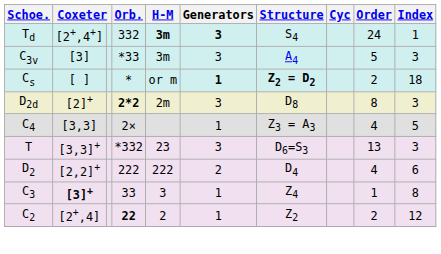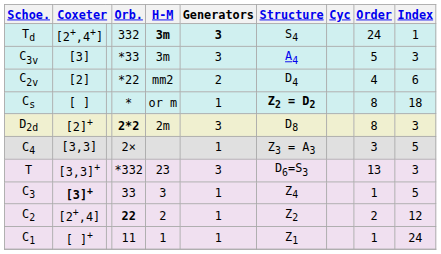 <table class="wikitable sortable">
 <tr>
 <th><a href='#'>Schoe.</a></th>
 <th colspan=2><a href='#'>Coxeter</a></th>
 <th><a href='#'>Orb.</a></th>
 <th><a href='#'>H-M</a></th>
 <th>Generators</th>
 <th><a href='#'>Structure</a></th>
 <th><a href='#'>Cyc</a></th>
 <th><a href='#'>Order</a></th>
 <th><a href='#'>Index</a></th>
 </tr>
 <tr align=center BGCOLOR="#d0f0f0">
 <td>T<sub>d</sub></td>
 <td>[2<sup>+</sup>,4<sup>+</sup>]</td>
 <td></td>
 <td>332</td>
 <td><strong>3m</strong></td>
 <td><strong>3</strong></td>
 <td>S<sub>4</sub></td>
 <td></td>
 <td>24</td>
 <td>1</td>
 </tr>
 <tr align=center BGCOLOR="#d0f0f0">
 <td>C<sub>3v</sub></td>
 <td>[3]</td>
 <td></td>
 <td>*33</td>
 <td>3m</td>
 <td>3</td>
 <td><a href='#'>A<sub>4</sub></a></td>
 <td></td>
 <td>5</td>
 <td>3</td>
 </tr>
 <tr align=center BGCOLOR="#d0f0f0">
+<td>C<sub>2v</sub></td>
+<td>[2]</td>
+<td></td>
+<td>*22</td>
+<td>mm2</td>
+<td>2</td>
+<td>D<sub>4</sub></td>
+<td></td>
+<td>4</td>
+<td>6</td>
+</tr>
+<tr align=center BGCOLOR="#d0f0f0">
 <td>C<sub>s</sub></td>
 <td>[ ]</td>
 <td></td>
 <td>*</td>
 <td> or m</td>
-<td><strong>1</strong></td>
+<td>1</td>
 <td><strong>Z<sub>2</sub> = D<sub>2</sub></strong></td>
 <td></td>
-<td>2</td>
+<td>8</td>
 <td>18</td>
 </tr>
 <tr align=center BGCOLOR="#f0f0d0">
 <td>D<sub>2d</sub></td>
 <td>[2]<sup>+</sup></td>
 <td></td>
 <td><strong>2*2</strong></td>
 <td>2m</td>
 <td>3</td>
 <td>D<sub>8</sub></td>
 <td></td>
 <td>8</td>
 <td>3</td>
 </tr>
 <tr align=center BGCOLOR="#e0e0e0">
 <td>C<sub>4</sub></td>
 <td>[3,3]</td>
 <td></td>
 <td>2×</td>
 <td></td>
 <td>1</td>
 <td>Z<sub>3</sub> = A<sub>3</sub></td>
 <td></td>
-<td>4</td>
+<td>3</td>
 <td>5</td>
 </tr>
 <tr align=center BGCOLOR="#f0e0f0">
 <td>T</td>
 <td>[3,3]<sup>+</sup></td>
 <td></td>
 <td>*332</td>
 <td>23</td>
 <td>3</td>
 <td>D<sub>6</sub>=S<sub>3</sub></td>
 <td></td>
 <td>13</td>
 <td>3</td>
 </tr>
 <tr align=center BGCOLOR="#f0e0f0">
-<td>D<sub>2</sub></td>
-<td>[2,2]<sup>+</sup></td>
-<td></td>
-<td>222</td>
-<td>222</td>
-<td>2</td>
-<td>D<sub>4</sub></td>
-<td></td>
-<td>4</td>
-<td>6</td>
-</tr>
-<tr align=center BGCOLOR="#f0e0f0">
 <td>C<sub>3</sub></td>
 <td><strong>[3]<sup>+</sup></strong></td>
 <td></td>
 <td>33</td>
 <td>3</td>
 <td>1</td>
 <td>Z<sub>4</sub></td>
 <td></td>
 <td>1</td>
-<td>8</td>
+<td>5</td>
 </tr>
 <tr align=center BGCOLOR="#f0e0f0">
 <td>C<sub>2</sub></td>
 <td>[2<sup>+</sup>,4]</td>
 <td></td>
 <td><strong>22</strong></td>
 <td>2</td>
 <td>1</td>
 <td>Z<sub>2</sub></td>
 <td></td>
 <td>2</td>
 <td>12</td>
 </tr>
+<tr align=center BGCOLOR="#f0e0f0">
+<td>C<sub>1</sub></td>
+<td>[ ]<sup>+</sup></td>
+<td></td>
+<td>11</td>
+<td>1</td>
+<td>1</td>
+<td>Z<sub>1</sub></td>
+<td></td>
+<td>1</td>
+<td>24</td>
+</tr>
 <tr>
 </tr>
 </table>
